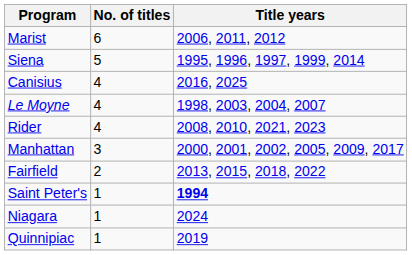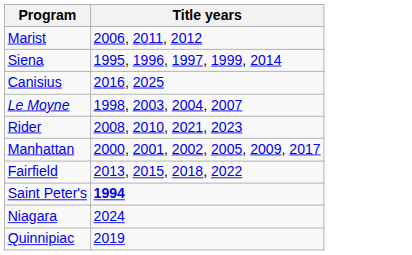 <table class="wikitable sortable">
 <tr>
 <th>Program</th>
-<th>No. of titles</th>
 <th>Title years</th>
 </tr>
 <tr>
 <td><a href='#'>Marist</a></td>
-<td>6</td>
 <td><a href='#'>2006</a>, <a href='#'>2011</a>, <a href='#'>2012</a></td>
 </tr>
 <tr>
 <td><a href='#'>Siena</a></td>
-<td>5</td>
 <td><a href='#'>1995</a>, <a href='#'>1996</a>, <a href='#'>1997</a>, <a href='#'>1999</a>, <a href='#'>2014</a></td>
 </tr>
 <tr>
 <td><a href='#'>Canisius</a></td>
-<td>4</td>
 <td><a href='#'>2016</a>, <a href='#'>2025</a></td>
 </tr>
 <tr>
 <td><em><a href='#'>Le Moyne</a></em></td>
-<td>4</td>
 <td><a href='#'>1998</a>, <a href='#'>2003</a>, <a href='#'>2004</a>, <a href='#'>2007</a></td>
 </tr>
 <tr>
 <td><a href='#'>Rider</a></td>
-<td>4</td>
 <td><a href='#'>2008</a>, <a href='#'>2010</a>, <a href='#'>2021</a>, <a href='#'>2023</a></td>
 </tr>
 <tr>
 <td><a href='#'>Manhattan</a></td>
-<td>3</td>
 <td><a href='#'>2000</a>, <a href='#'>2001</a>, <a href='#'>2002</a>, <a href='#'>2005</a>, <a href='#'>2009</a>, <a href='#'>2017</a></td>
 </tr>
 <tr>
 <td><a href='#'>Fairfield</a></td>
-<td>2</td>
 <td><a href='#'>2013</a>, <a href='#'>2015</a>, <a href='#'>2018</a>, <a href='#'>2022</a></td>
 </tr>
 <tr>
 <td><a href='#'>Saint Peter's</a></td>
-<td>1</td>
 <td><strong><a href='#'>1994</a></strong></td>
 </tr>
 <tr>
 <td><a href='#'>Niagara</a></td>
-<td>1</td>
 <td><a href='#'>2024</a></td>
 </tr>
 <tr>
 <td><a href='#'>Quinnipiac</a></td>
-<td>1</td>
 <td><a href='#'>2019</a></td>
 </tr>
 </table>
